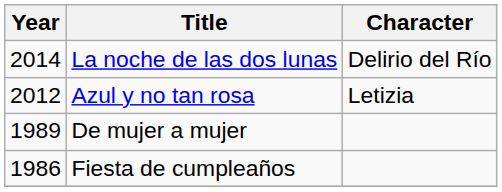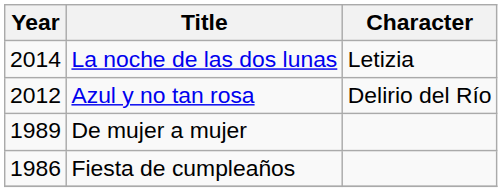 <table class="wikitable">
 <tr>
 <th>Year</th>
 <th>Title</th>
 <th>Character</th>
 </tr>
 <tr>
 <td>2014</td>
 <td><a href='#'>La noche de las dos lunas</a></td>
-<td>Delirio del Río</td>
+<td>Letizia</td>
 </tr>
 <tr>
 <td>2012</td>
 <td><a href='#'>Azul y no tan rosa</a></td>
-<td>Letizia</td>
+<td>Delirio del Río</td>
 </tr>
 <tr>
 <td>1989</td>
 <td>De mujer a mujer</td>
 <td></td>
 </tr>
 <tr>
 <td>1986</td>
 <td>Fiesta de cumpleaños</td>
 <td></td>
 </tr>
 <tr>
 </tr>
 </table>
